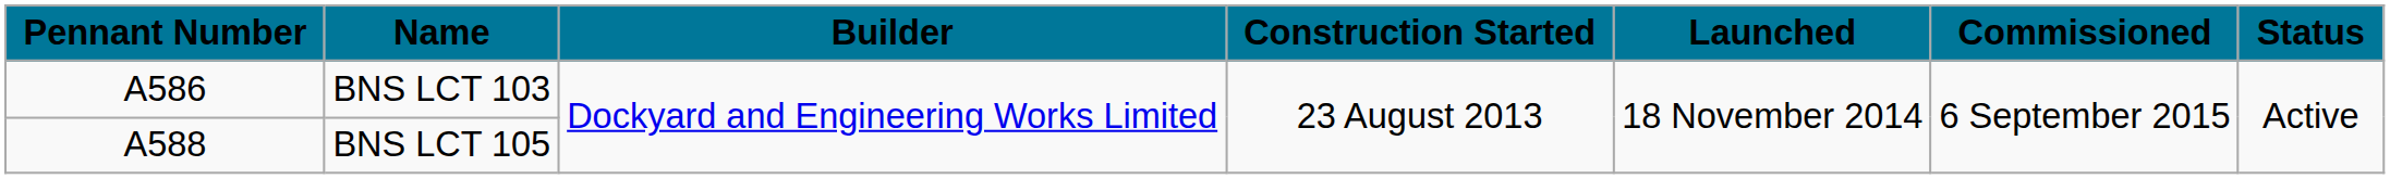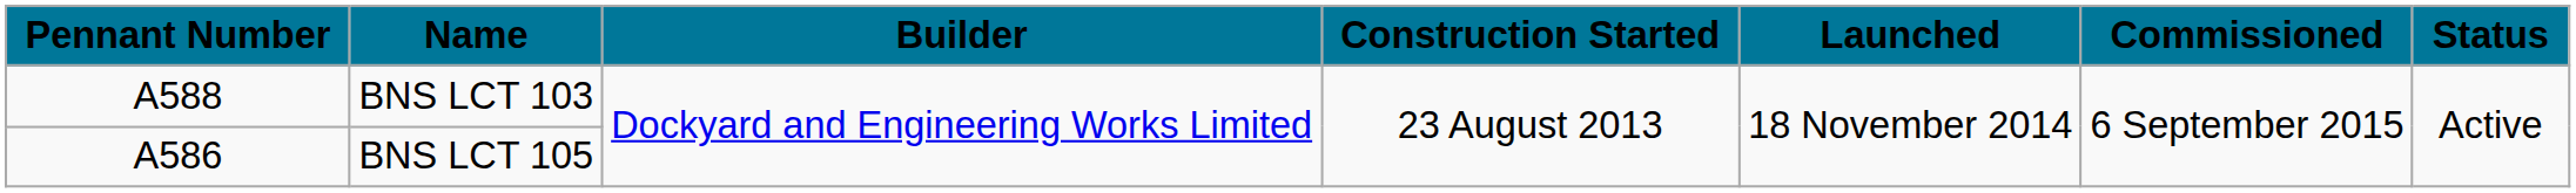 <table class="wikitable" style="text-align: center;">
 <tr style="background:#079;">
 <td><strong><span> Pennant Number </span></strong></td>
 <td><strong><span> Name </span></strong></td>
 <td><strong><span> Builder </span></strong></td>
 <td><strong><span> Construction Started </span></strong></td>
 <td><strong><span> Launched </span></strong></td>
 <td><strong><span> Commissioned </span></strong></td>
 <td><strong><span> Status </span></strong></td>
 </tr>
 <tr>
-<td>A586</td>
+<td>A588</td>
 <td>BNS LCT 103</td>
 <td rowspan="3"><a href='#'>Dockyard and Engineering Works Limited</a></td>
 <td rowspan="3">23 August 2013</td>
 <td rowspan="3">18 November 2014</td>
 <td rowspan="3">6 September 2015</td>
 <td rowspan="3">Active</td>
 </tr>
 <tr>
-<td>A588</td>
+<td>A586</td>
 <td>BNS LCT 105</td>
 </tr>
 </table>
